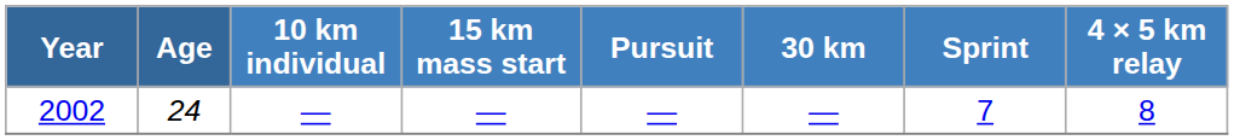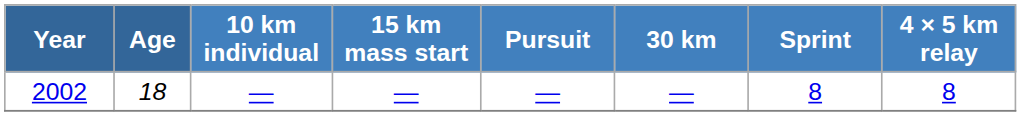 <table class="wikitable" style="font-size:95%; text-align:center; border:grey solid 1px; border-collapse:collapse; background:#ffffff;">
 <tr>
 <th style="background-color:#369; color:white; width:60px;"> Year </th>
 <th style="background-color:#369; color:white; width:40px;"> Age </th>
 <th style="background-color:#4180be; color:white; width:75px;"> 10 km <br> individual </th>
 <th style="background-color:#4180be; color:white; width:75px;"> 15 km <br> mass start </th>
 <th style="background-color:#4180be; color:white; width:75px;"> Pursuit </th>
 <th style="background-color:#4180be; color:white; width:75px;"> 30 km </th>
 <th style="background-color:#4180be; color:white; width:75px;"> Sprint </th>
 <th style="background-color:#4180be; color:white; width:75px;"> 4 × 5 km <br> relay </th>
 </tr>
 <tr>
 <td><a href='#'>2002</a></td>
-<td><em>24</em></td>
+<td><em>18</em></td>
 <td><a href='#'>—</a></td>
 <td><a href='#'>—</a></td>
 <td><a href='#'>—</a></td>
 <td><a href='#'>—</a></td>
-<td><a href='#'>7</a></td>
+<td><a href='#'>8</a></td>
 <td><a href='#'>8</a></td>
 </tr>
 <tr>
 </tr>
 </table>
